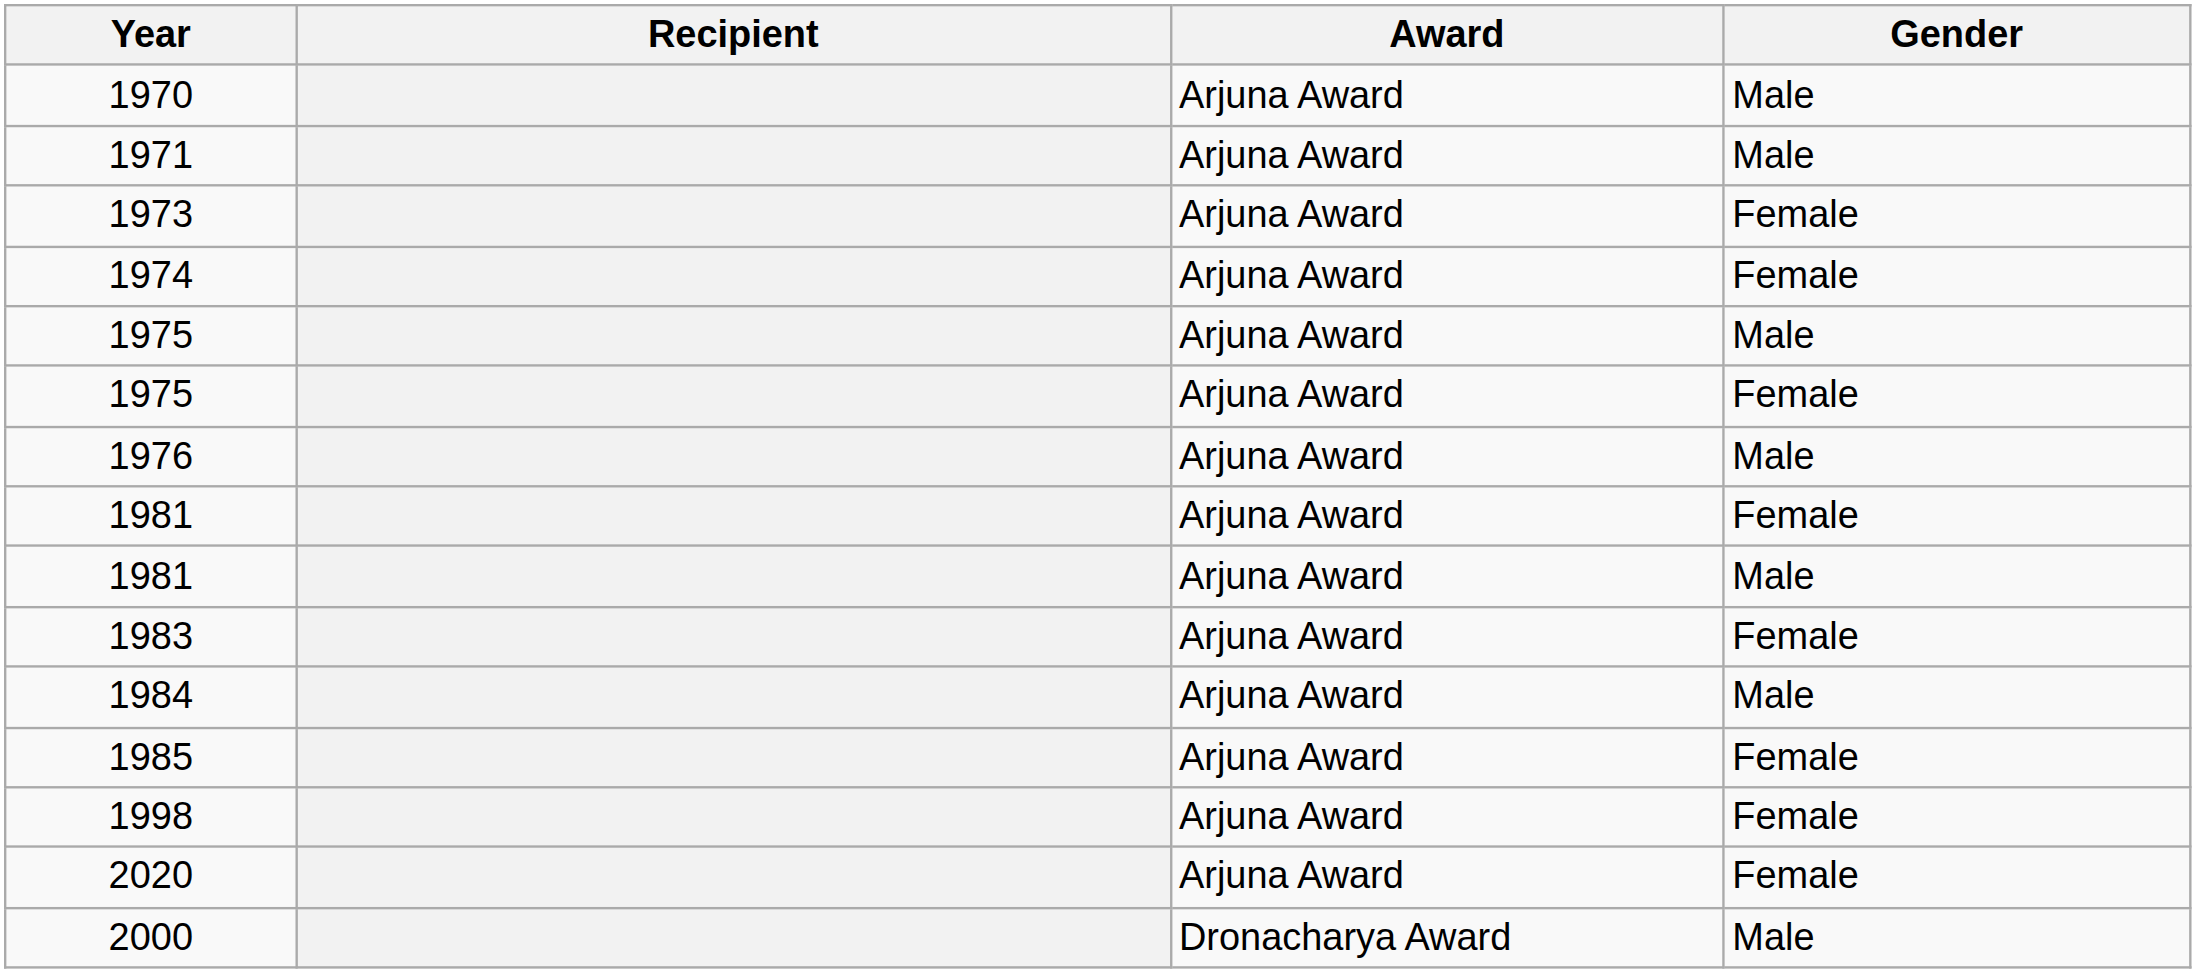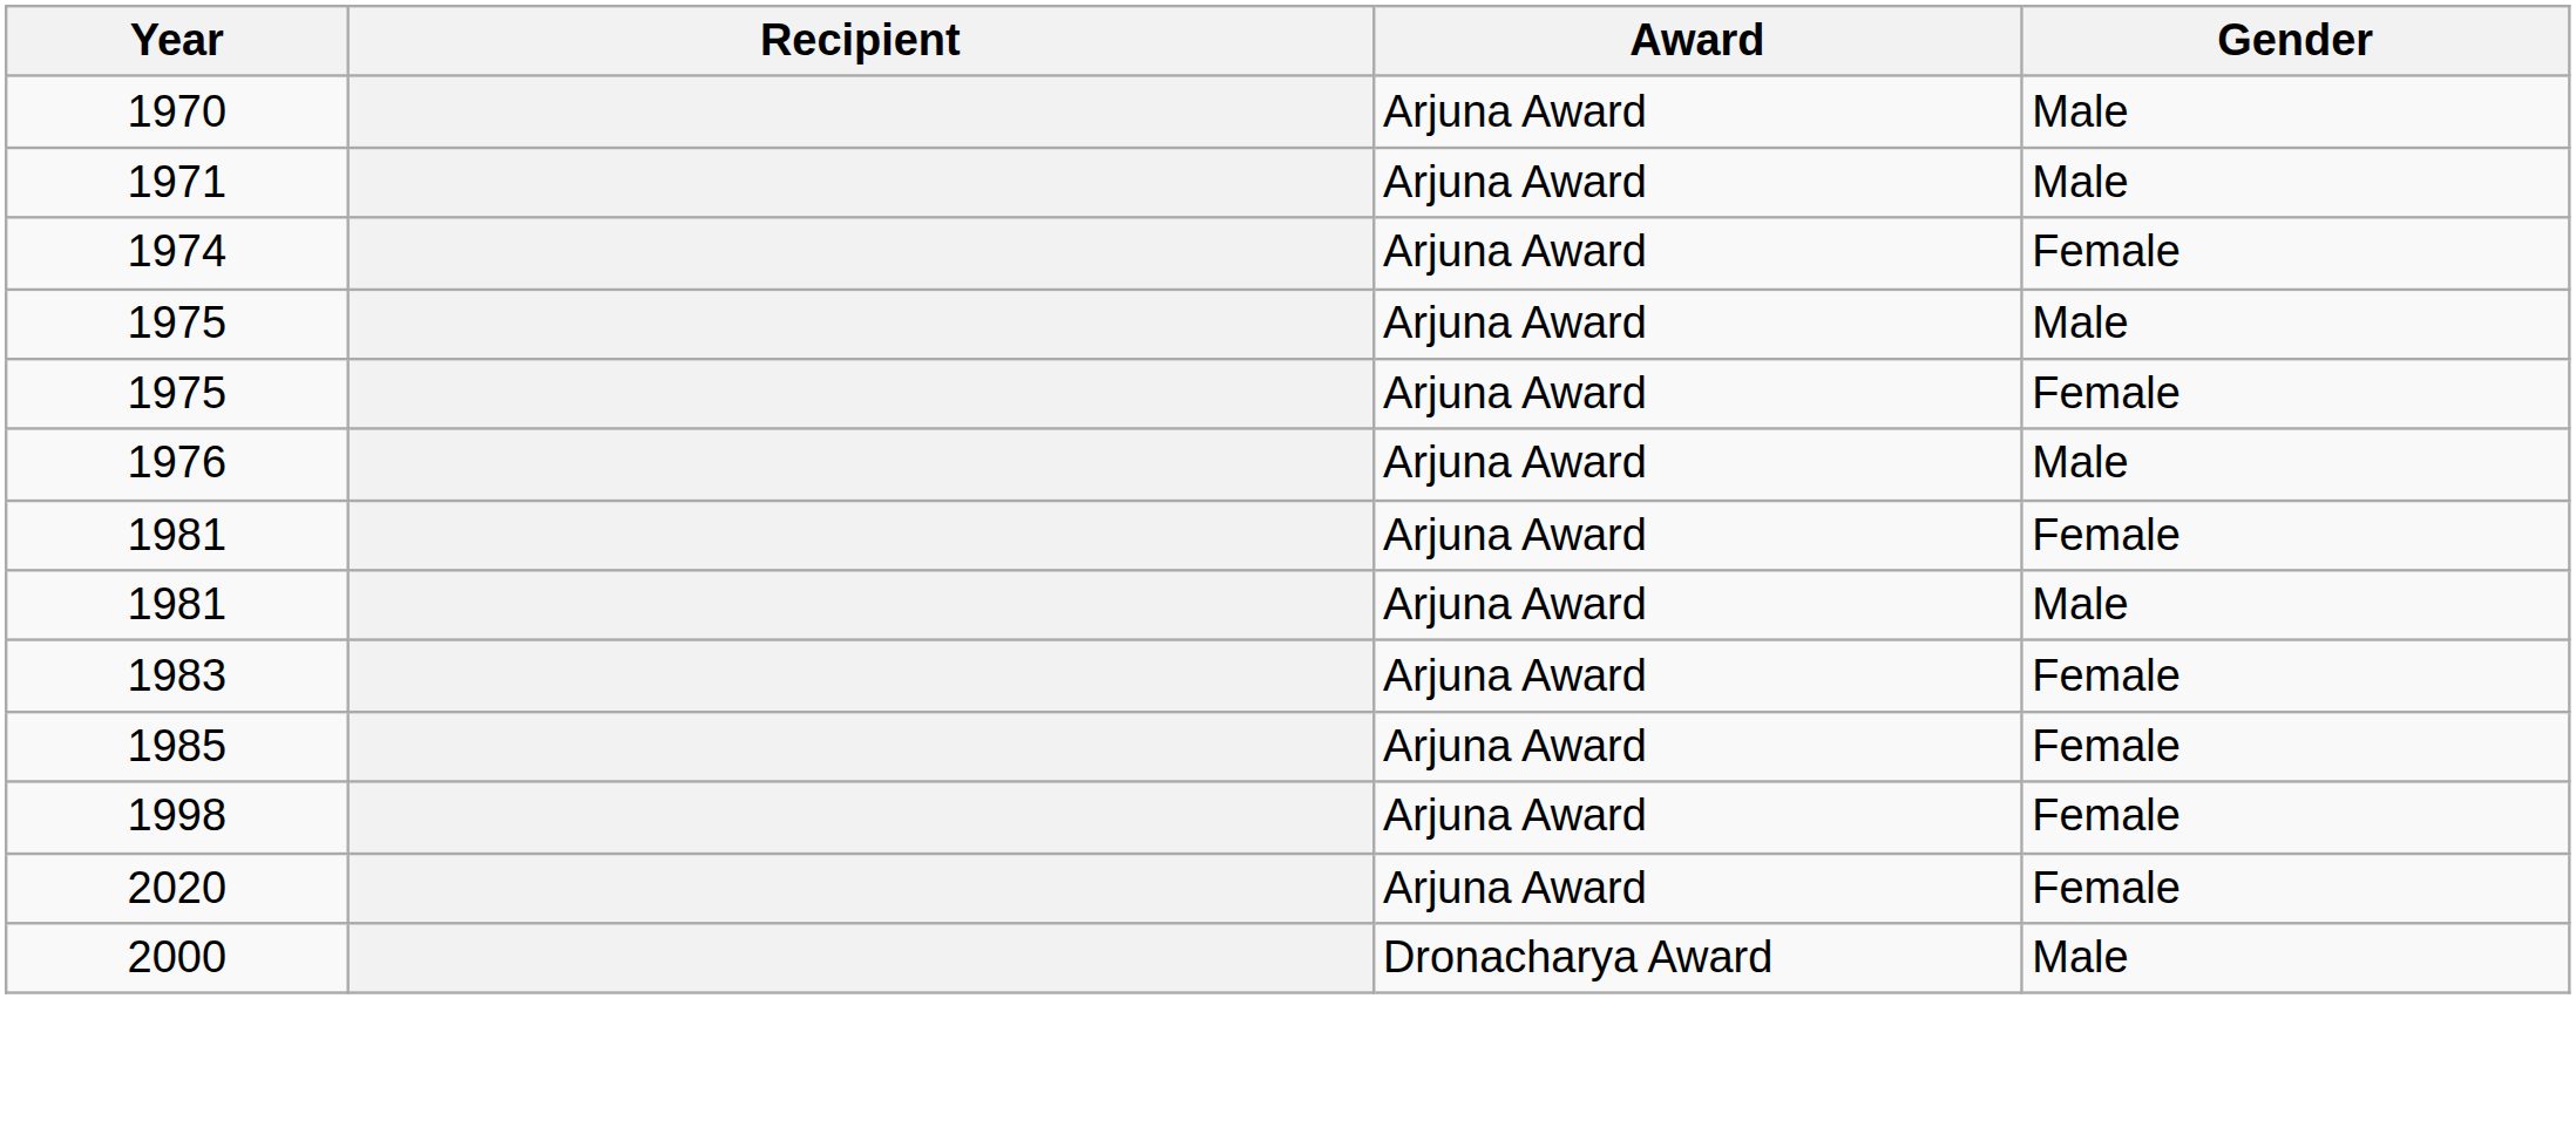 <table class="wikitable plainrowheaders sortable" style="width:73%">
 <tr>
 <th scope="col" style="width:10%">Year</th>
 <th scope="col" style="width:30%">Recipient</th>
 <th scope="col" style="width:19%">Award</th>
 <th scope="col" style="width:16%">Gender</th>
 </tr>
 <tr>
 <td style="text-align:center;">1970</td>
 <th scope="row"></th>
 <td>Arjuna Award</td>
 <td>Male</td>
 </tr>
 <tr>
 <td style="text-align:center;">1971</td>
 <th scope="row"></th>
 <td>Arjuna Award</td>
 <td>Male</td>
-</tr>
-<tr>
-<td style="text-align:center;">1973</td>
-<th scope="row"></th>
-<td>Arjuna Award</td>
-<td>Female</td>
 </tr>
 <tr>
 <td style="text-align:center;">1974</td>
 <th scope="row"></th>
 <td>Arjuna Award</td>
 <td>Female</td>
 </tr>
 <tr>
 <td style="text-align:center;">1975</td>
 <th scope="row"></th>
 <td>Arjuna Award</td>
 <td>Male</td>
 </tr>
 <tr>
 <td style="text-align:center;">1975</td>
 <th scope="row"></th>
 <td>Arjuna Award</td>
 <td>Female</td>
 </tr>
 <tr>
 <td style="text-align:center;">1976</td>
 <th scope="row"></th>
 <td>Arjuna Award</td>
 <td>Male</td>
 </tr>
 <tr>
 <td style="text-align:center;">1981</td>
 <th scope="row"></th>
 <td>Arjuna Award</td>
 <td>Female</td>
 </tr>
 <tr>
 <td style="text-align:center;">1981</td>
 <th scope="row"></th>
 <td>Arjuna Award</td>
 <td>Male</td>
 </tr>
 <tr>
 <td style="text-align:center;">1983</td>
 <th scope="row"></th>
 <td>Arjuna Award</td>
 <td>Female</td>
 </tr>
 <tr>
-<td style="text-align:center;">1984</td>
-<th scope="row"></th>
-<td>Arjuna Award</td>
-<td>Male</td>
-</tr>
-<tr>
 <td style="text-align:center;">1985</td>
 <th scope="row"></th>
 <td>Arjuna Award</td>
 <td>Female</td>
 </tr>
 <tr>
 <td style="text-align:center;">1998</td>
 <th scope="row"></th>
 <td>Arjuna Award</td>
 <td>Female</td>
 </tr>
 <tr>
 <td style="text-align:center;">2020</td>
 <th scope="row"></th>
 <td>Arjuna Award</td>
 <td>Female</td>
 </tr>
 <tr>
 <td style="text-align:center;">2000</td>
 <th scope="row"></th>
 <td>Dronacharya Award</td>
 <td>Male</td>
 </tr>
 </table>
